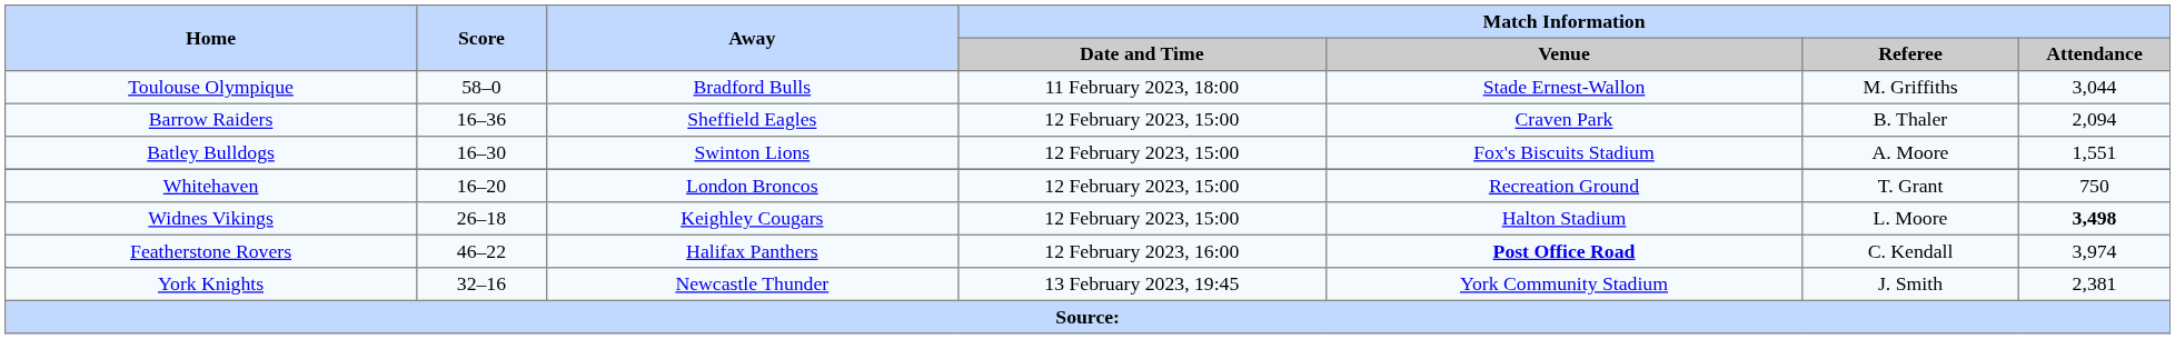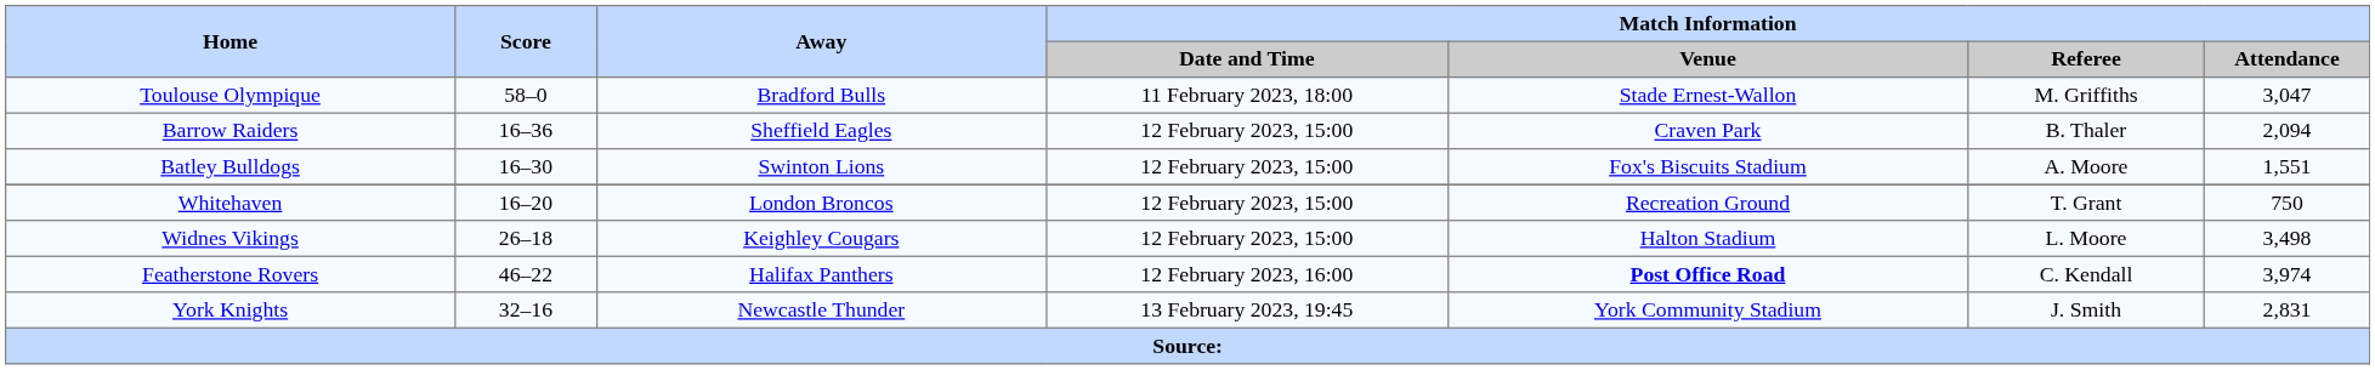 <table border=1 style="border-collapse:collapse; font-size:90%; text-align:center;" cellpadding=3 cellspacing=0 width=100%>
 <tr bgcolor=#C1D8FF>
 <th scope="col" rowspan=2 width=19%>Home</th>
 <th scope="col" rowspan=2 width=6%>Score</th>
 <th scope="col" rowspan=2 width=19%>Away</th>
 <th colspan=6>Match Information</th>
 </tr>
 <tr bgcolor=#CCCCCC>
 <th scope="col" width=17%>Date and Time</th>
 <th scope="col" width=22%>Venue</th>
 <th scope="col" width=10%>Referee</th>
 <th scope="col" width=7%>Attendance</th>
 </tr>
 <tr bgcolor=#F5FAFF>
 <td> <a href='#'>Toulouse Olympique</a></td>
 <td>58–0</td>
 <td> <a href='#'>Bradford Bulls</a></td>
 <td>11 February 2023, 18:00</td>
 <td><a href='#'>Stade Ernest-Wallon</a></td>
 <td>M. Griffiths</td>
-<td>3,044</td>
+<td>3,047</td>
 </tr>
 <tr bgcolor=#F5FAFF>
 <td> <a href='#'>Barrow Raiders</a></td>
 <td>16–36</td>
 <td> <a href='#'>Sheffield Eagles</a></td>
 <td>12 February 2023, 15:00</td>
 <td><a href='#'>Craven Park</a></td>
 <td>B. Thaler</td>
 <td>2,094</td>
 </tr>
 <tr bgcolor=#F5FAFF>
 <td> <a href='#'>Batley Bulldogs</a></td>
 <td>16–30</td>
 <td> <a href='#'>Swinton Lions</a></td>
 <td>12 February 2023, 15:00</td>
 <td><a href='#'>Fox's Biscuits Stadium</a></td>
 <td>A. Moore</td>
 <td>1,551</td>
 </tr>
 <tr>
 </tr>
 <tr bgcolor=#F5FAFF>
 <td> <a href='#'>Whitehaven</a></td>
 <td>16–20</td>
 <td> <a href='#'>London Broncos</a></td>
 <td>12 February 2023, 15:00</td>
 <td><a href='#'>Recreation Ground</a></td>
 <td>T. Grant</td>
 <td>750</td>
 </tr>
 <tr bgcolor=#F5FAFF>
 <td> <a href='#'>Widnes Vikings</a></td>
 <td>26–18</td>
 <td> <a href='#'>Keighley Cougars</a></td>
 <td>12 February 2023, 15:00</td>
 <td><a href='#'>Halton Stadium</a></td>
 <td>L. Moore</td>
-<td><strong>3,498</strong></td>
+<td>3,498</td>
 </tr>
 <tr bgcolor=#F5FAFF>
 <td> <a href='#'>Featherstone Rovers</a></td>
 <td>46–22</td>
 <td> <a href='#'>Halifax Panthers</a></td>
 <td>12 February 2023, 16:00</td>
 <td><strong><a href='#'>Post Office Road</a></strong></td>
 <td>C. Kendall</td>
 <td>3,974</td>
 </tr>
 <tr bgcolor=#F5FAFF>
 <td> <a href='#'>York Knights</a></td>
 <td>32–16</td>
 <td> <a href='#'>Newcastle Thunder</a></td>
 <td>13 February 2023, 19:45</td>
 <td><a href='#'>York Community Stadium</a></td>
 <td>J. Smith</td>
-<td>2,381</td>
+<td>2,831</td>
 </tr>
 <tr style="background:#c1d8ff;">
 <th colspan=7>Source:</th>
 </tr>
 </table>
